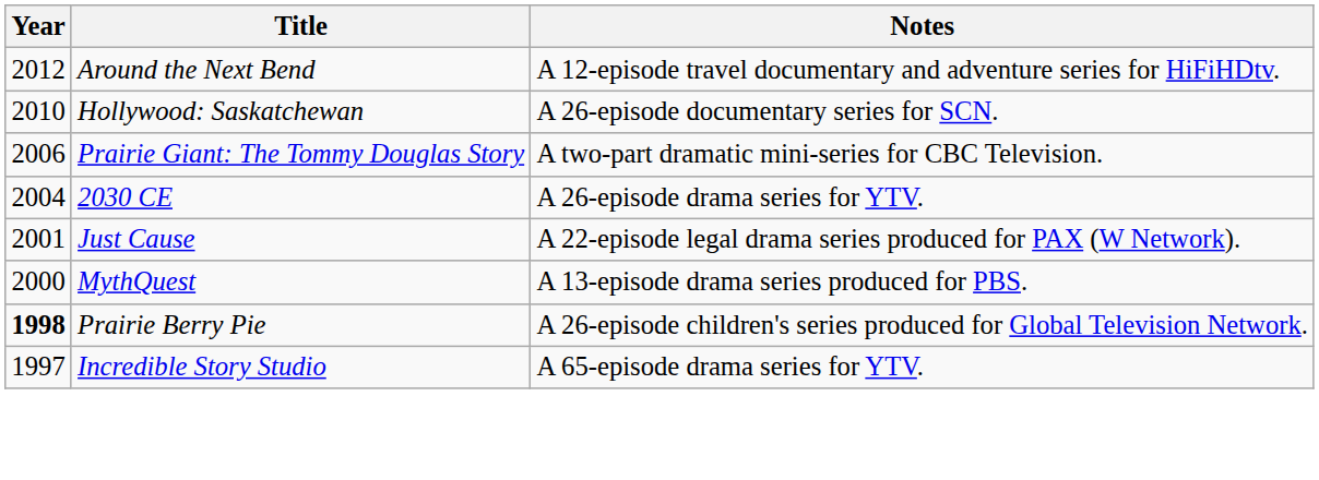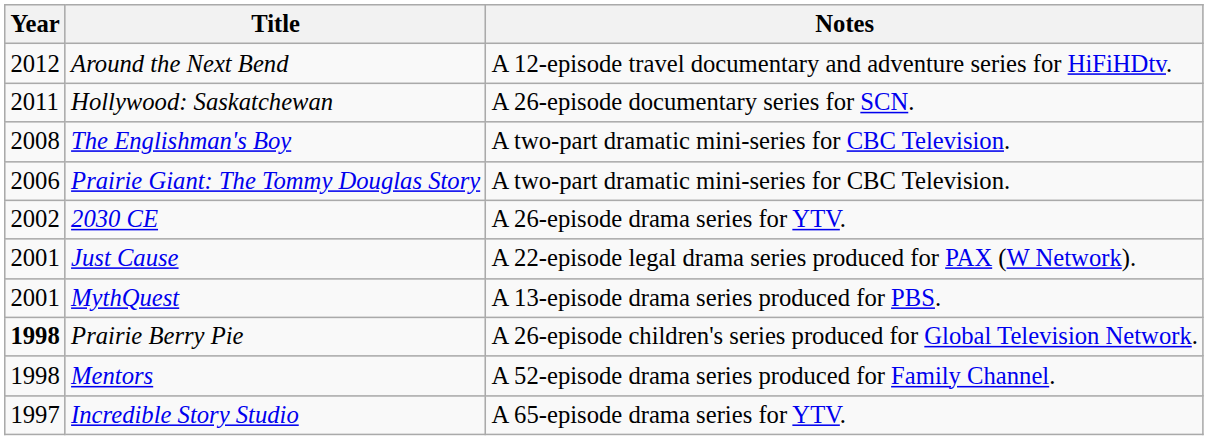 <table class="wikitable">
 <tr>
 <th>Year</th>
 <th>Title</th>
 <th>Notes</th>
 </tr>
 <tr>
 <td>2012</td>
 <td><em>Around the Next Bend</em></td>
 <td>A 12-episode travel documentary and adventure series for <a href='#'>HiFiHDtv</a>.</td>
 </tr>
 <tr>
-<td>2010</td>
+<td>2011</td>
 <td><em>Hollywood: Saskatchewan</em></td>
 <td>A 26-episode documentary series for <a href='#'>SCN</a>.</td>
+</tr>
+<tr>
+<td>2008</td>
+<td><em><a href='#'>The Englishman's Boy</a></em></td>
+<td>A two-part dramatic mini-series for <a href='#'>CBC Television</a>.</td>
 </tr>
 <tr>
 <td>2006</td>
 <td><em><a href='#'>Prairie Giant: The Tommy Douglas Story</a></em></td>
 <td>A two-part dramatic mini-series for CBC Television.</td>
 </tr>
 <tr>
-<td>2004</td>
+<td>2002</td>
 <td><em><a href='#'>2030 CE</a></em></td>
 <td>A 26-episode drama series for <a href='#'>YTV</a>.</td>
 </tr>
 <tr>
 <td>2001</td>
 <td><em><a href='#'>Just Cause</a></em></td>
 <td>A 22-episode legal drama series produced for <a href='#'>PAX</a> (<a href='#'>W Network</a>).</td>
 </tr>
 <tr>
-<td>2000</td>
+<td>2001</td>
 <td><em><a href='#'>MythQuest</a></em></td>
 <td>A 13-episode drama series produced for <a href='#'>PBS</a>.</td>
 </tr>
 <tr>
 <td><strong>1998</strong></td>
 <td><em>Prairie Berry Pie</em></td>
 <td>A 26-episode children's series produced for <a href='#'>Global Television Network</a>.</td>
 </tr>
 <tr>
+<td>1998</td>
+<td><em><a href='#'>Mentors</a></em></td>
+<td>A 52-episode drama series produced for <a href='#'>Family Channel</a>.</td>
+</tr>
+<tr>
 <td>1997</td>
 <td><em><a href='#'>Incredible Story Studio</a></em></td>
 <td>A 65-episode drama series for <a href='#'>YTV</a>.</td>
 </tr>
 </table>
